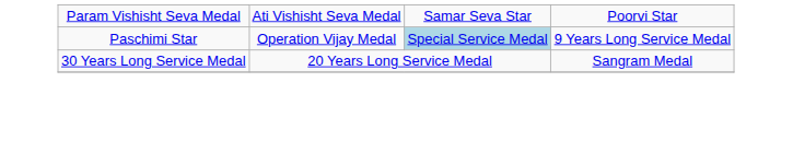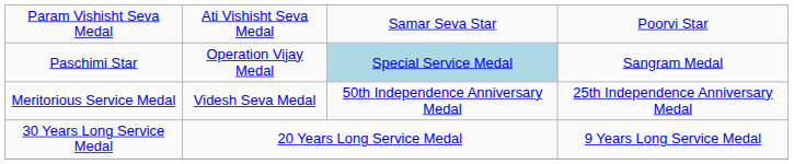 <table class="wikitable" style="margin:1em auto; text-align:center;">
 <tr>
 <td><a href='#'>Param Vishisht Seva Medal</a></td>
 <td><a href='#'>Ati Vishisht Seva Medal</a></td>
 <td><a href='#'>Samar Seva Star</a></td>
 <td><a href='#'>Poorvi Star</a></td>
 </tr>
 <tr>
 <td><a href='#'>Paschimi Star</a></td>
 <td><a href='#'>Operation Vijay Medal</a></td>
 <td style="background: lightblue;"><a href='#'>Special Service Medal</a></td>
-<td colspan="1"><a href='#'>9 Years Long Service Medal</a></td>
+<td><a href='#'>Sangram Medal</a></td>
+</tr>
+<tr>
+<td><a href='#'>Meritorious Service Medal</a></td>
+<td><a href='#'>Videsh Seva Medal</a></td>
+<td><a href='#'>50th Independence Anniversary Medal</a></td>
+<td><a href='#'>25th Independence Anniversary Medal</a></td>
 </tr>
 <tr>
 <td colspan="1"><a href='#'>30 Years Long Service Medal</a></td>
 <td colspan="2"><a href='#'>20 Years Long Service Medal</a></td>
-<td><a href='#'>Sangram Medal</a></td>
+<td colspan="1"><a href='#'>9 Years Long Service Medal</a></td>
 </tr>
 <tr>
 </tr>
 </table>
